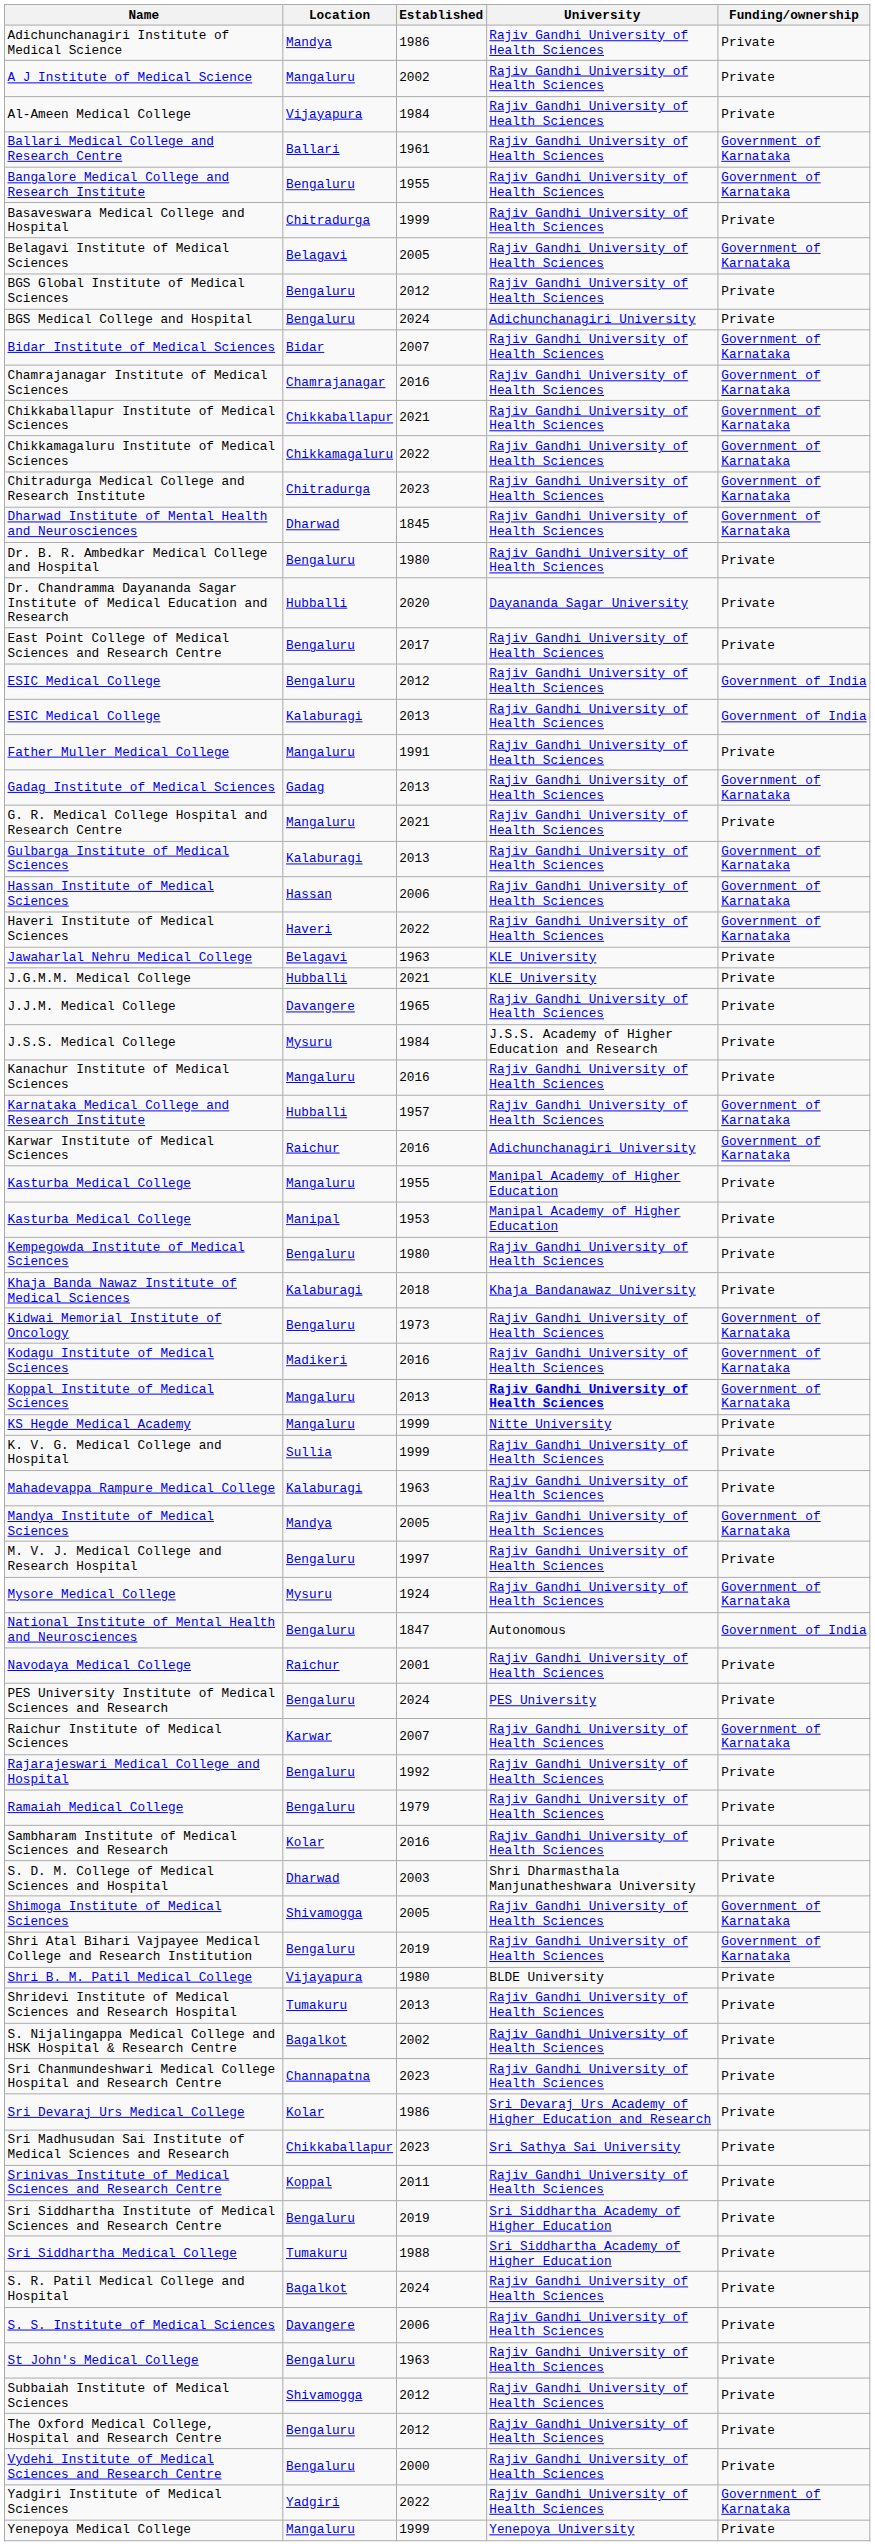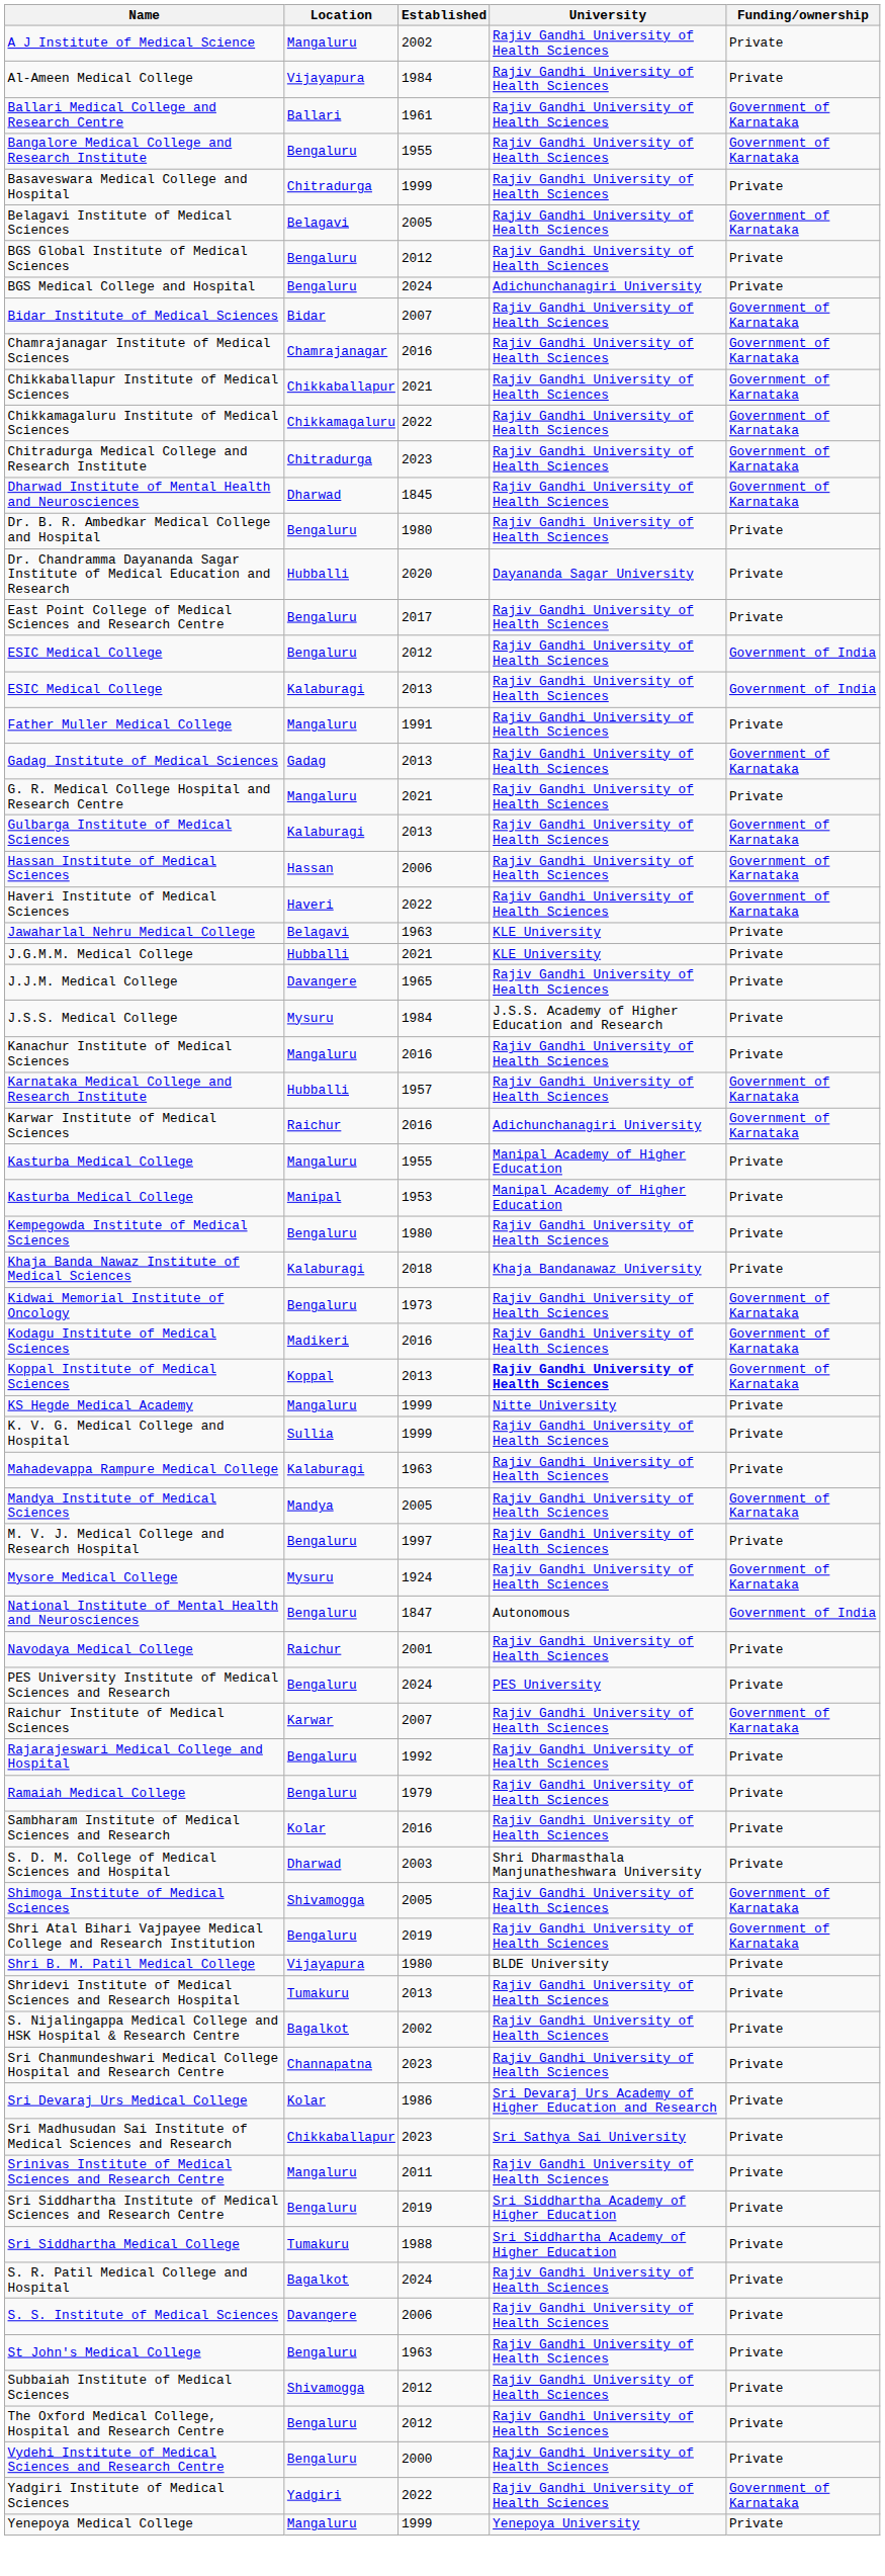 <table class="wikitable sortable" style="width:100%">
 <tr>
 <th>Name</th>
 <th>Location</th>
 <th>Established</th>
 <th>University</th>
 <th>Funding/ownership</th>
-</tr>
-<tr>
-<td>Adichunchanagiri Institute of Medical Science</td>
-<td><a href='#'>Mandya</a></td>
-<td>1986</td>
-<td><a href='#'>Rajiv Gandhi University of Health Sciences</a></td>
-<td>Private</td>
 </tr>
 <tr>
 <td><a href='#'>A J Institute of Medical Science</a></td>
 <td><a href='#'>Mangaluru</a></td>
 <td>2002</td>
 <td><a href='#'>Rajiv Gandhi University of Health Sciences</a></td>
 <td>Private</td>
 </tr>
 <tr>
 <td>Al-Ameen Medical College</td>
 <td><a href='#'>Vijayapura</a></td>
 <td>1984</td>
 <td><a href='#'>Rajiv Gandhi University of Health Sciences</a></td>
 <td>Private</td>
 </tr>
 <tr>
 <td><a href='#'>Ballari Medical College and Research Centre</a></td>
 <td><a href='#'>Ballari</a></td>
 <td>1961</td>
 <td><a href='#'>Rajiv Gandhi University of Health Sciences</a></td>
 <td><a href='#'>Government of Karnataka</a></td>
 </tr>
 <tr>
 <td><a href='#'>Bangalore Medical College and Research Institute</a></td>
 <td><a href='#'>Bengaluru</a></td>
 <td>1955</td>
 <td><a href='#'>Rajiv Gandhi University of Health Sciences</a></td>
 <td><a href='#'>Government of Karnataka</a></td>
 </tr>
 <tr>
 <td>Basaveswara Medical College and Hospital</td>
 <td><a href='#'>Chitradurga</a></td>
 <td>1999</td>
 <td><a href='#'>Rajiv Gandhi University of Health Sciences</a></td>
 <td>Private</td>
 </tr>
 <tr>
 <td>Belagavi Institute of Medical Sciences</td>
 <td><a href='#'>Belagavi</a></td>
 <td>2005</td>
 <td><a href='#'>Rajiv Gandhi University of Health Sciences</a></td>
 <td><a href='#'>Government of Karnataka</a></td>
 </tr>
 <tr>
 <td>BGS Global Institute of Medical Sciences</td>
 <td><a href='#'>Bengaluru</a></td>
 <td>2012</td>
 <td><a href='#'>Rajiv Gandhi University of Health Sciences</a></td>
 <td>Private</td>
 </tr>
 <tr>
 <td>BGS Medical College and Hospital</td>
 <td><a href='#'>Bengaluru</a></td>
 <td>2024</td>
 <td><a href='#'>Adichunchanagiri University</a></td>
 <td>Private</td>
 </tr>
 <tr>
 <td><a href='#'>Bidar Institute of Medical Sciences</a></td>
 <td><a href='#'>Bidar</a></td>
 <td>2007</td>
 <td><a href='#'>Rajiv Gandhi University of Health Sciences</a></td>
 <td><a href='#'>Government of Karnataka</a></td>
 </tr>
 <tr>
 <td>Chamrajanagar Institute of Medical Sciences</td>
 <td><a href='#'>Chamrajanagar</a></td>
 <td>2016</td>
 <td><a href='#'>Rajiv Gandhi University of Health Sciences</a></td>
 <td><a href='#'>Government of Karnataka</a></td>
 </tr>
 <tr>
 <td>Chikkaballapur Institute of Medical Sciences</td>
 <td><a href='#'>Chikkaballapur</a></td>
 <td>2021</td>
 <td><a href='#'>Rajiv Gandhi University of Health Sciences</a></td>
 <td><a href='#'>Government of Karnataka</a></td>
 </tr>
 <tr>
 <td>Chikkamagaluru Institute of Medical Sciences</td>
 <td><a href='#'>Chikkamagaluru</a></td>
 <td>2022</td>
 <td><a href='#'>Rajiv Gandhi University of Health Sciences</a></td>
 <td><a href='#'>Government of Karnataka</a></td>
 </tr>
 <tr>
 <td>Chitradurga Medical College and Research Institute</td>
 <td><a href='#'>Chitradurga</a></td>
 <td>2023</td>
 <td><a href='#'>Rajiv Gandhi University of Health Sciences</a></td>
 <td><a href='#'>Government of Karnataka</a></td>
 </tr>
 <tr>
 <td><a href='#'>Dharwad Institute of Mental Health and Neurosciences</a></td>
 <td><a href='#'>Dharwad</a></td>
 <td>1845</td>
 <td><a href='#'>Rajiv Gandhi University of Health Sciences</a></td>
 <td><a href='#'>Government of Karnataka</a></td>
 </tr>
 <tr>
 <td>Dr. B. R. Ambedkar Medical College and Hospital</td>
 <td><a href='#'>Bengaluru</a></td>
 <td>1980</td>
 <td><a href='#'>Rajiv Gandhi University of Health Sciences</a></td>
 <td>Private</td>
 </tr>
 <tr>
 <td>Dr. Chandramma Dayananda Sagar Institute of Medical Education and Research</td>
 <td><a href='#'>Hubballi</a></td>
 <td>2020</td>
 <td><a href='#'>Dayananda Sagar University</a></td>
 <td>Private</td>
 </tr>
 <tr>
 <td>East Point College of Medical Sciences and Research Centre</td>
 <td><a href='#'>Bengaluru</a></td>
 <td>2017</td>
 <td><a href='#'>Rajiv Gandhi University of Health Sciences</a></td>
 <td>Private</td>
 </tr>
 <tr>
 <td><a href='#'>ESIC Medical College</a></td>
 <td><a href='#'>Bengaluru</a></td>
 <td>2012</td>
 <td><a href='#'>Rajiv Gandhi University of Health Sciences</a></td>
 <td><a href='#'>Government of India</a></td>
 </tr>
 <tr>
 <td><a href='#'>ESIC Medical College</a></td>
 <td><a href='#'>Kalaburagi</a></td>
 <td>2013</td>
 <td><a href='#'>Rajiv Gandhi University of Health Sciences</a></td>
 <td><a href='#'>Government of India</a></td>
 </tr>
 <tr>
 <td><a href='#'>Father Muller Medical College</a></td>
 <td><a href='#'>Mangaluru</a></td>
 <td>1991</td>
 <td><a href='#'>Rajiv Gandhi University of Health Sciences</a></td>
 <td>Private</td>
 </tr>
 <tr>
 <td><a href='#'>Gadag Institute of Medical Sciences</a></td>
 <td><a href='#'>Gadag</a></td>
 <td>2013</td>
 <td><a href='#'>Rajiv Gandhi University of Health Sciences</a></td>
 <td><a href='#'>Government of Karnataka</a></td>
 </tr>
 <tr>
 <td>G. R. Medical College Hospital and Research Centre</td>
 <td><a href='#'>Mangaluru</a></td>
 <td>2021</td>
 <td><a href='#'>Rajiv Gandhi University of Health Sciences</a></td>
 <td>Private</td>
 </tr>
 <tr>
 <td><a href='#'>Gulbarga Institute of Medical Sciences</a></td>
 <td><a href='#'>Kalaburagi</a></td>
 <td>2013</td>
 <td><a href='#'>Rajiv Gandhi University of Health Sciences</a></td>
 <td><a href='#'>Government of Karnataka</a></td>
 </tr>
 <tr>
 <td><a href='#'>Hassan Institute of Medical Sciences</a></td>
 <td><a href='#'>Hassan</a></td>
 <td>2006</td>
 <td><a href='#'>Rajiv Gandhi University of Health Sciences</a></td>
 <td><a href='#'>Government of Karnataka</a></td>
 </tr>
 <tr>
 <td>Haveri Institute of Medical Sciences</td>
 <td><a href='#'>Haveri</a></td>
 <td>2022</td>
 <td><a href='#'>Rajiv Gandhi University of Health Sciences</a></td>
 <td><a href='#'>Government of Karnataka</a></td>
 </tr>
 <tr>
 <td><a href='#'>Jawaharlal Nehru Medical College</a></td>
 <td><a href='#'>Belagavi</a></td>
 <td>1963</td>
 <td><a href='#'>KLE University</a></td>
 <td>Private</td>
 </tr>
 <tr>
 <td>J.G.M.M. Medical College</td>
 <td><a href='#'>Hubballi</a></td>
 <td>2021</td>
 <td><a href='#'>KLE University</a></td>
 <td>Private</td>
 </tr>
 <tr>
 <td>J.J.M. Medical College</td>
 <td><a href='#'>Davangere</a></td>
 <td>1965</td>
 <td><a href='#'>Rajiv Gandhi University of Health Sciences</a></td>
 <td>Private</td>
 </tr>
 <tr>
 <td>J.S.S. Medical College</td>
 <td><a href='#'>Mysuru</a></td>
 <td>1984</td>
 <td>J.S.S. Academy of Higher Education and Research</td>
 <td>Private</td>
 </tr>
 <tr>
 <td>Kanachur Institute of Medical Sciences</td>
 <td><a href='#'>Mangaluru</a></td>
 <td>2016</td>
 <td><a href='#'>Rajiv Gandhi University of Health Sciences</a></td>
 <td>Private</td>
 </tr>
 <tr>
 <td><a href='#'>Karnataka Medical College and Research Institute</a></td>
 <td><a href='#'>Hubballi</a></td>
 <td>1957</td>
 <td><a href='#'>Rajiv Gandhi University of Health Sciences</a></td>
 <td><a href='#'>Government of Karnataka</a></td>
 </tr>
 <tr>
 <td>Karwar Institute of Medical Sciences</td>
 <td><a href='#'>Raichur</a></td>
 <td>2016</td>
 <td><a href='#'>Adichunchanagiri University</a></td>
 <td><a href='#'>Government of Karnataka</a></td>
 </tr>
 <tr>
 <td><a href='#'>Kasturba Medical College</a></td>
 <td><a href='#'>Mangaluru</a></td>
 <td>1955</td>
 <td><a href='#'>Manipal Academy of Higher Education</a></td>
 <td>Private</td>
 </tr>
 <tr>
 <td><a href='#'>Kasturba Medical College</a></td>
 <td><a href='#'>Manipal</a></td>
 <td>1953</td>
 <td><a href='#'>Manipal Academy of Higher Education</a></td>
 <td>Private</td>
 </tr>
 <tr>
 <td><a href='#'>Kempegowda Institute of Medical Sciences</a></td>
 <td><a href='#'>Bengaluru</a></td>
 <td>1980</td>
 <td><a href='#'>Rajiv Gandhi University of Health Sciences</a></td>
 <td>Private</td>
 </tr>
 <tr>
 <td><a href='#'>Khaja Banda Nawaz Institute of Medical Sciences</a></td>
 <td><a href='#'>Kalaburagi</a></td>
 <td>2018</td>
 <td><a href='#'>Khaja Bandanawaz University</a></td>
 <td>Private</td>
 </tr>
 <tr>
 <td><a href='#'>Kidwai Memorial Institute of Oncology</a></td>
 <td><a href='#'>Bengaluru</a></td>
 <td>1973</td>
 <td><a href='#'>Rajiv Gandhi University of Health Sciences</a></td>
 <td><a href='#'>Government of Karnataka</a></td>
 </tr>
 <tr>
 <td><a href='#'>Kodagu Institute of Medical Sciences</a></td>
 <td><a href='#'>Madikeri</a></td>
 <td>2016</td>
 <td><a href='#'>Rajiv Gandhi University of Health Sciences</a></td>
 <td><a href='#'>Government of Karnataka</a></td>
 </tr>
 <tr>
 <td><a href='#'>Koppal Institute of Medical Sciences</a></td>
-<td><a href='#'>Mangaluru</a></td>
+<td><a href='#'>Koppal</a></td>
 <td>2013</td>
 <td><strong><a href='#'>Rajiv Gandhi University of Health Sciences</a></strong></td>
 <td><a href='#'>Government of Karnataka</a></td>
 </tr>
 <tr>
 <td><a href='#'>KS Hegde Medical Academy</a></td>
 <td><a href='#'>Mangaluru</a></td>
 <td>1999</td>
 <td><a href='#'>Nitte University</a></td>
 <td>Private</td>
 </tr>
 <tr>
 <td>K. V. G. Medical College and Hospital</td>
 <td><a href='#'>Sullia</a></td>
 <td>1999</td>
 <td><a href='#'>Rajiv Gandhi University of Health Sciences</a></td>
 <td>Private</td>
 </tr>
 <tr>
 <td><a href='#'>Mahadevappa Rampure Medical College</a></td>
 <td><a href='#'>Kalaburagi</a></td>
 <td>1963</td>
 <td><a href='#'>Rajiv Gandhi University of Health Sciences</a></td>
 <td>Private</td>
 </tr>
 <tr>
 <td><a href='#'>Mandya Institute of Medical Sciences</a></td>
 <td><a href='#'>Mandya</a></td>
 <td>2005</td>
 <td><a href='#'>Rajiv Gandhi University of Health Sciences</a></td>
 <td><a href='#'>Government of Karnataka</a></td>
 </tr>
 <tr>
 <td>M. V. J. Medical College and Research Hospital</td>
 <td><a href='#'>Bengaluru</a></td>
 <td>1997</td>
 <td><a href='#'>Rajiv Gandhi University of Health Sciences</a></td>
 <td>Private</td>
 </tr>
 <tr>
 <td><a href='#'>Mysore Medical College</a></td>
 <td><a href='#'>Mysuru</a></td>
 <td>1924</td>
 <td><a href='#'>Rajiv Gandhi University of Health Sciences</a></td>
 <td><a href='#'>Government of Karnataka</a></td>
 </tr>
 <tr>
 <td><a href='#'>National Institute of Mental Health and Neurosciences</a></td>
 <td><a href='#'>Bengaluru</a></td>
 <td>1847</td>
 <td>Autonomous</td>
 <td><a href='#'>Government of India</a></td>
 </tr>
 <tr>
 <td><a href='#'>Navodaya Medical College</a></td>
 <td><a href='#'>Raichur</a></td>
 <td>2001</td>
 <td><a href='#'>Rajiv Gandhi University of Health Sciences</a></td>
 <td>Private</td>
 </tr>
 <tr>
 <td>PES University Institute of Medical Sciences and Research</td>
 <td><a href='#'>Bengaluru</a></td>
 <td>2024</td>
 <td><a href='#'>PES University</a></td>
 <td>Private</td>
 </tr>
 <tr>
 <td>Raichur Institute of Medical Sciences</td>
 <td><a href='#'>Karwar</a></td>
 <td>2007</td>
 <td><a href='#'>Rajiv Gandhi University of Health Sciences</a></td>
 <td><a href='#'>Government of Karnataka</a></td>
 </tr>
 <tr>
 <td><a href='#'>Rajarajeswari Medical College and Hospital</a></td>
 <td><a href='#'>Bengaluru</a></td>
 <td>1992</td>
 <td><a href='#'>Rajiv Gandhi University of Health Sciences</a></td>
 <td>Private</td>
 </tr>
 <tr>
 <td><a href='#'>Ramaiah Medical College</a></td>
 <td><a href='#'>Bengaluru</a></td>
 <td>1979</td>
 <td><a href='#'>Rajiv Gandhi University of Health Sciences</a></td>
 <td>Private</td>
 </tr>
 <tr>
 <td>Sambharam Institute of Medical Sciences and Research</td>
 <td><a href='#'>Kolar</a></td>
 <td>2016</td>
 <td><a href='#'>Rajiv Gandhi University of Health Sciences</a></td>
 <td>Private</td>
 </tr>
 <tr>
 <td>S. D. M. College of Medical Sciences and Hospital</td>
 <td><a href='#'>Dharwad</a></td>
 <td>2003</td>
 <td>Shri Dharmasthala Manjunatheshwara University</td>
 <td>Private</td>
 </tr>
 <tr>
 <td><a href='#'>Shimoga Institute of Medical Sciences</a></td>
 <td><a href='#'>Shivamogga</a></td>
 <td>2005</td>
 <td><a href='#'>Rajiv Gandhi University of Health Sciences</a></td>
 <td><a href='#'>Government of Karnataka</a></td>
 </tr>
 <tr>
 <td>Shri Atal Bihari Vajpayee Medical College and Research Institution</td>
 <td><a href='#'>Bengaluru</a></td>
 <td>2019</td>
 <td><a href='#'>Rajiv Gandhi University of Health Sciences</a></td>
 <td><a href='#'>Government of Karnataka</a></td>
 </tr>
 <tr>
 <td><a href='#'>Shri B. M. Patil Medical College</a></td>
 <td><a href='#'>Vijayapura</a></td>
 <td>1980</td>
 <td>BLDE University</td>
 <td>Private</td>
 </tr>
 <tr>
 <td>Shridevi Institute of Medical Sciences and Research Hospital</td>
 <td><a href='#'>Tumakuru</a></td>
 <td>2013</td>
 <td><a href='#'>Rajiv Gandhi University of Health Sciences</a></td>
 <td>Private</td>
 </tr>
 <tr>
 <td>S. Nijalingappa Medical College and HSK Hospital & Research Centre</td>
 <td><a href='#'>Bagalkot</a></td>
 <td>2002</td>
 <td><a href='#'>Rajiv Gandhi University of Health Sciences</a></td>
 <td>Private</td>
 </tr>
 <tr>
 <td>Sri Chanmundeshwari Medical College Hospital and Research Centre</td>
 <td><a href='#'>Channapatna</a></td>
 <td>2023</td>
 <td><a href='#'>Rajiv Gandhi University of Health Sciences</a></td>
 <td>Private</td>
 </tr>
 <tr>
 <td><a href='#'>Sri Devaraj Urs Medical College</a></td>
 <td><a href='#'>Kolar</a></td>
 <td>1986</td>
 <td><a href='#'>Sri Devaraj Urs Academy of Higher Education and Research</a></td>
 <td>Private</td>
 </tr>
 <tr>
 <td>Sri Madhusudan Sai Institute of Medical Sciences and Research</td>
 <td><a href='#'>Chikkaballapur</a></td>
 <td>2023</td>
 <td><a href='#'>Sri Sathya Sai University</a></td>
 <td>Private</td>
 </tr>
 <tr>
 <td><a href='#'>Srinivas Institute of Medical Sciences and Research Centre</a></td>
-<td><a href='#'>Koppal</a></td>
+<td><a href='#'>Mangaluru</a></td>
 <td>2011</td>
 <td><a href='#'>Rajiv Gandhi University of Health Sciences</a></td>
 <td>Private</td>
 </tr>
 <tr>
 <td>Sri Siddhartha Institute of Medical Sciences and Research Centre</td>
 <td><a href='#'>Bengaluru</a></td>
 <td>2019</td>
 <td><a href='#'>Sri Siddhartha Academy of Higher Education</a></td>
 <td>Private</td>
 </tr>
 <tr>
 <td><a href='#'>Sri Siddhartha Medical College</a></td>
 <td><a href='#'>Tumakuru</a></td>
 <td>1988</td>
 <td><a href='#'>Sri Siddhartha Academy of Higher Education</a></td>
 <td>Private</td>
 </tr>
 <tr>
 <td>S. R. Patil Medical College and Hospital</td>
 <td><a href='#'>Bagalkot</a></td>
 <td>2024</td>
 <td><a href='#'>Rajiv Gandhi University of Health Sciences</a></td>
 <td>Private</td>
 </tr>
 <tr>
 <td><a href='#'>S. S. Institute of Medical Sciences</a></td>
 <td><a href='#'>Davangere</a></td>
 <td>2006</td>
 <td><a href='#'>Rajiv Gandhi University of Health Sciences</a></td>
 <td>Private</td>
 </tr>
 <tr>
 <td><a href='#'>St John's Medical College</a></td>
 <td><a href='#'>Bengaluru</a></td>
 <td>1963</td>
 <td><a href='#'>Rajiv Gandhi University of Health Sciences</a></td>
 <td>Private</td>
 </tr>
 <tr>
 <td>Subbaiah Institute of Medical Sciences</td>
 <td><a href='#'>Shivamogga</a></td>
 <td>2012</td>
 <td><a href='#'>Rajiv Gandhi University of Health Sciences</a></td>
 <td>Private</td>
 </tr>
 <tr>
 <td>The Oxford Medical College, Hospital and Research Centre</td>
 <td><a href='#'>Bengaluru</a></td>
 <td>2012</td>
 <td><a href='#'>Rajiv Gandhi University of Health Sciences</a></td>
 <td>Private</td>
 </tr>
 <tr>
 <td><a href='#'>Vydehi Institute of Medical Sciences and Research Centre</a></td>
 <td><a href='#'>Bengaluru</a></td>
 <td>2000</td>
 <td><a href='#'>Rajiv Gandhi University of Health Sciences</a></td>
 <td>Private</td>
 </tr>
 <tr>
 <td>Yadgiri Institute of Medical Sciences</td>
 <td><a href='#'>Yadgiri</a></td>
 <td>2022</td>
 <td><a href='#'>Rajiv Gandhi University of Health Sciences</a></td>
 <td><a href='#'>Government of Karnataka</a></td>
 </tr>
 <tr>
 <td>Yenepoya Medical College</td>
 <td><a href='#'>Mangaluru</a></td>
 <td>1999</td>
 <td><a href='#'>Yenepoya University</a></td>
 <td>Private</td>
 </tr>
 </table>
